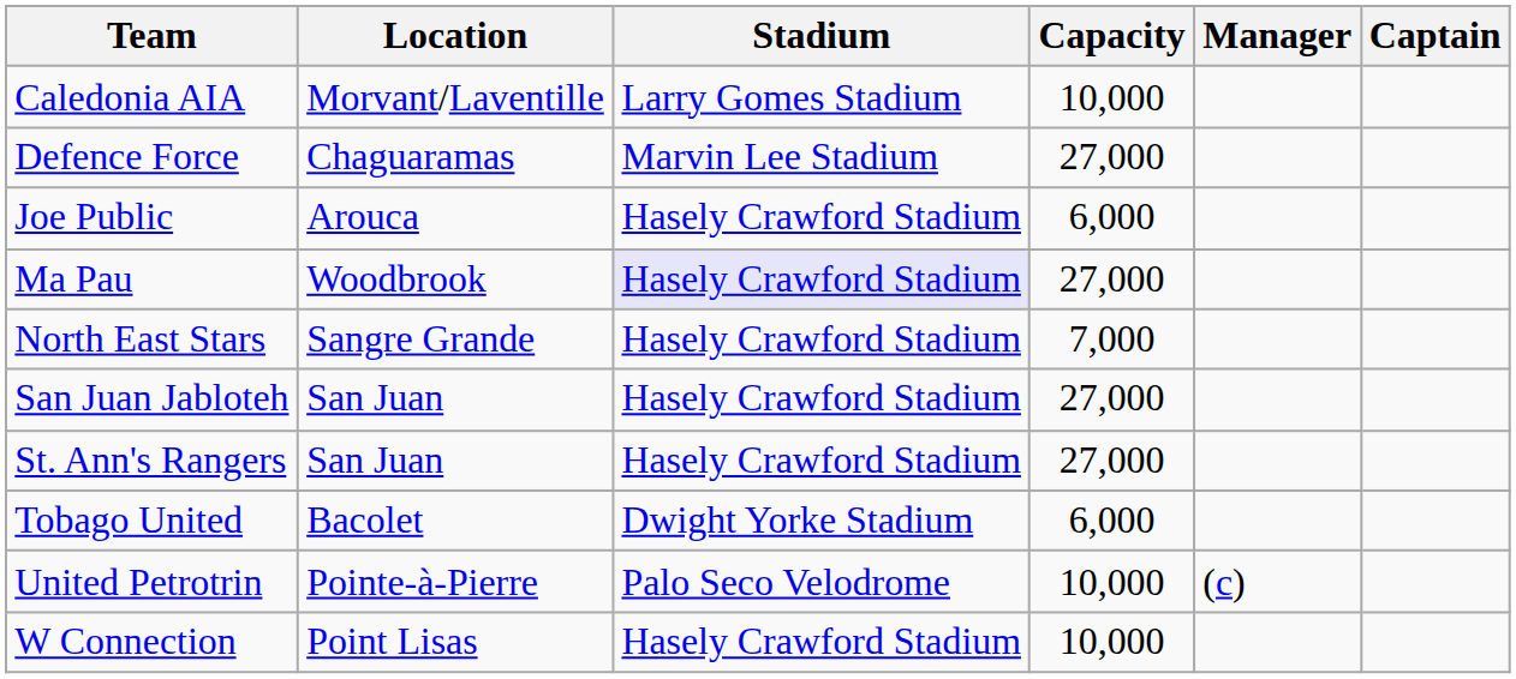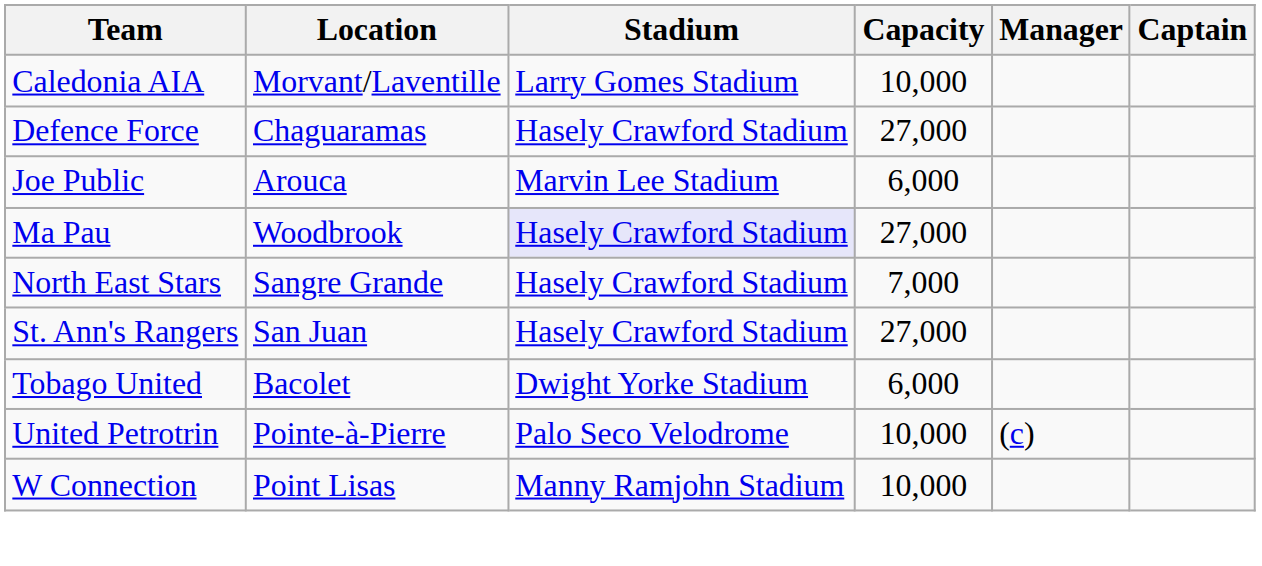 <table class="sortable wikitable">
 <tr>
 <th>Team</th>
 <th>Location</th>
 <th>Stadium</th>
 <th>Capacity</th>
 <th>Manager</th>
 <th>Captain</th>
 </tr>
 <tr>
 <td><a href='#'>Caledonia AIA</a></td>
 <td><a href='#'>Morvant</a>/<a href='#'>Laventille</a></td>
 <td><a href='#'>Larry Gomes Stadium</a></td>
 <td align=center>10,000</td>
 <td> </td>
 <td> </td>
 </tr>
 <tr>
 <td><a href='#'>Defence Force</a></td>
 <td><a href='#'>Chaguaramas</a></td>
-<td><a href='#'>Marvin Lee Stadium</a></td>
+<td><a href='#'>Hasely Crawford Stadium</a></td>
 <td align=center>27,000</td>
 <td> </td>
 <td> </td>
 </tr>
 <tr>
 <td><a href='#'>Joe Public</a></td>
 <td><a href='#'>Arouca</a></td>
-<td><a href='#'>Hasely Crawford Stadium</a></td>
+<td><a href='#'>Marvin Lee Stadium</a></td>
 <td align=center>6,000</td>
 <td> </td>
 <td> </td>
 </tr>
 <tr>
 <td><a href='#'>Ma Pau</a></td>
 <td><a href='#'>Woodbrook</a></td>
 <td style="background: lavender;"><a href='#'>Hasely Crawford Stadium</a></td>
 <td align=center>27,000</td>
 <td> </td>
 <td> </td>
 </tr>
 <tr>
 <td><a href='#'>North East Stars</a></td>
 <td><a href='#'>Sangre Grande</a></td>
 <td><a href='#'>Hasely Crawford Stadium</a></td>
 <td align=center>7,000</td>
-<td> </td>
-<td> </td>
-</tr>
-<tr>
-<td><a href='#'>San Juan Jabloteh</a></td>
-<td><a href='#'>San Juan</a></td>
-<td><a href='#'>Hasely Crawford Stadium</a></td>
-<td align=center>27,000</td>
 <td> </td>
 <td> </td>
 </tr>
 <tr>
 <td><a href='#'>St. Ann's Rangers</a></td>
 <td><a href='#'>San Juan</a></td>
 <td><a href='#'>Hasely Crawford Stadium</a></td>
 <td align=center>27,000</td>
 <td> </td>
 <td> </td>
 </tr>
 <tr>
 <td><a href='#'>Tobago United</a></td>
 <td><a href='#'>Bacolet</a></td>
 <td><a href='#'>Dwight Yorke Stadium</a></td>
 <td align=center>6,000</td>
 <td> </td>
 <td> </td>
 </tr>
 <tr>
 <td><a href='#'>United Petrotrin</a></td>
 <td><a href='#'>Pointe-à-Pierre</a></td>
 <td><a href='#'>Palo Seco Velodrome</a></td>
 <td align=center>10,000</td>
 <td>  (<a href='#'>c</a>)</td>
 <td> </td>
 </tr>
 <tr>
 <td><a href='#'>W Connection</a></td>
 <td><a href='#'>Point Lisas</a></td>
-<td><a href='#'>Hasely Crawford Stadium</a></td>
+<td><a href='#'>Manny Ramjohn Stadium</a></td>
 <td align=center>10,000</td>
 <td> </td>
 <td> </td>
 </tr>
 </table>
